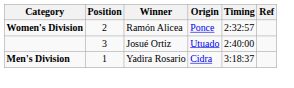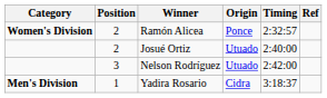 <table class="wikitable">
 <tr>
 <th>Category</th>
 <th>Position</th>
 <th>Winner</th>
 <th>Origin</th>
 <th>Timing</th>
 <th>Ref</th>
 </tr>
 <tr>
 <td><strong>Women's Division</strong></td>
 <td style="text-align:center;">2</td>
 <td>Ramón Alicea</td>
 <td><a href='#'>Ponce</a></td>
 <td>2:32:57</td>
 <td></td>
 </tr>
 <tr>
 <td></td>
-<td style="text-align:center;">3</td>
+<td style="text-align:center;">2</td>
 <td>Josué Ortiz</td>
 <td><a href='#'>Utuado</a></td>
 <td>2:40:00</td>
+<td></td>
+</tr>
+<tr>
+<td></td>
+<td style="text-align:center;">3</td>
+<td>Nelson Rodríguez</td>
+<td><a href='#'>Utuado</a></td>
+<td>2:42:00</td>
 <td></td>
 </tr>
 <tr>
 <td><strong>Men's Division</strong></td>
 <td style="text-align:center;">1</td>
 <td>Yadira Rosario</td>
 <td><a href='#'>Cidra</a></td>
 <td>3:18:37</td>
 <td></td>
 </tr>
 </table>
